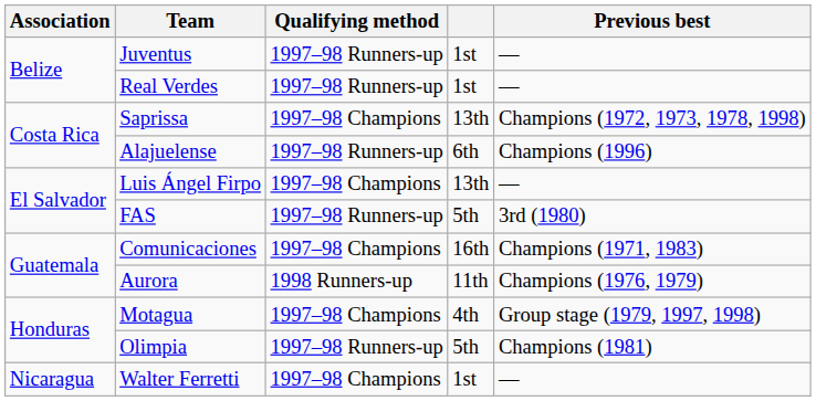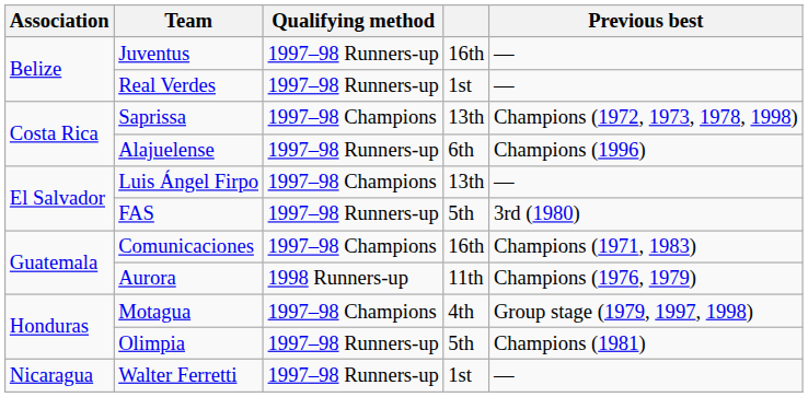 <table class="wikitable">
 <tr>
 <th>Association</th>
 <th>Team</th>
 <th>Qualifying method</th>
 <th></th>
 <th>Previous best</th>
 </tr>
 <tr>
 <td rowspan=2> <a href='#'>Belize</a></td>
 <td><a href='#'>Juventus</a></td>
 <td><a href='#'>1997–98</a> Runners-up</td>
-<td>1st</td>
+<td>16th</td>
 <td>—</td>
 </tr>
 <tr>
 <td><a href='#'>Real Verdes</a></td>
 <td><a href='#'>1997–98</a> Runners-up</td>
 <td>1st</td>
 <td>—</td>
 </tr>
 <tr>
 <td rowspan=2> <a href='#'>Costa Rica</a></td>
 <td><a href='#'>Saprissa</a></td>
 <td><a href='#'>1997–98</a> Champions</td>
 <td>13th</td>
 <td>Champions (<a href='#'>1972</a>, <a href='#'>1973</a>, <a href='#'>1978</a>, <a href='#'>1998</a>)</td>
 </tr>
 <tr>
 <td><a href='#'>Alajuelense</a></td>
 <td><a href='#'>1997–98</a> Runners-up</td>
 <td>6th</td>
 <td>Champions (<a href='#'>1996</a>)</td>
 </tr>
 <tr>
 <td rowspan=2> <a href='#'>El Salvador</a></td>
 <td><a href='#'>Luis Ángel Firpo</a></td>
 <td><a href='#'>1997–98</a> Champions</td>
 <td>13th</td>
 <td>—</td>
 </tr>
 <tr>
 <td><a href='#'>FAS</a></td>
 <td><a href='#'>1997–98</a> Runners-up</td>
 <td>5th</td>
 <td>3rd (<a href='#'>1980</a>)</td>
 </tr>
 <tr>
 <td rowspan=2> <a href='#'>Guatemala</a></td>
 <td><a href='#'>Comunicaciones</a></td>
 <td><a href='#'>1997–98</a> Champions</td>
 <td>16th</td>
 <td>Champions (<a href='#'>1971</a>, <a href='#'>1983</a>)</td>
 </tr>
 <tr>
 <td><a href='#'>Aurora</a></td>
 <td><a href='#'>1998</a> Runners-up</td>
 <td>11th</td>
 <td>Champions (<a href='#'>1976</a>, <a href='#'>1979</a>)</td>
 </tr>
 <tr>
 <td rowspan=2> <a href='#'>Honduras</a></td>
 <td><a href='#'>Motagua</a></td>
 <td><a href='#'>1997–98</a> Champions</td>
 <td>4th</td>
 <td>Group stage (<a href='#'>1979</a>, <a href='#'>1997</a>, <a href='#'>1998</a>)</td>
 </tr>
 <tr>
 <td><a href='#'>Olimpia</a></td>
 <td><a href='#'>1997–98</a> Runners-up</td>
 <td>5th</td>
 <td>Champions (<a href='#'>1981</a>)</td>
 </tr>
 <tr>
 <td> <a href='#'>Nicaragua</a></td>
 <td><a href='#'>Walter Ferretti</a></td>
-<td><a href='#'>1997–98</a> Champions</td>
+<td><a href='#'>1997–98</a> Runners-up</td>
 <td>1st</td>
 <td>—</td>
 </tr>
 </table>
